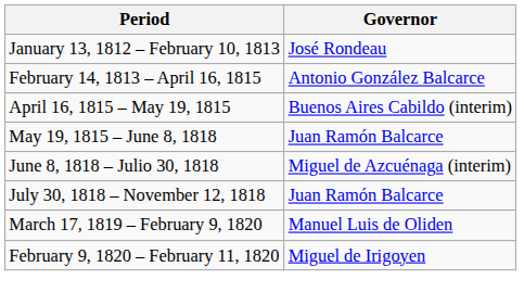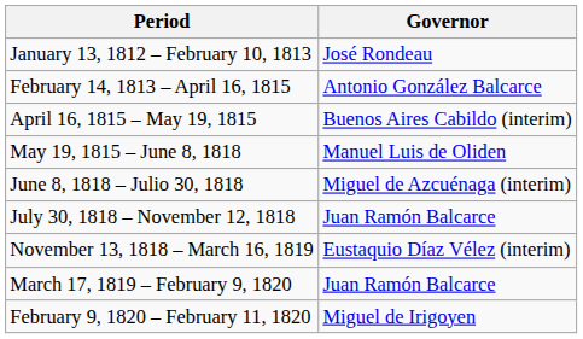 <table class="wikitable" style="font-size: 95%;">
 <tr>
 <th>Period</th>
 <th>Governor</th>
 </tr>
 <tr>
 <td>January 13, 1812 – February 10, 1813</td>
 <td><a href='#'>José Rondeau</a></td>
 </tr>
 <tr>
 <td>February 14, 1813 – April 16, 1815</td>
 <td><a href='#'>Antonio González Balcarce</a></td>
 </tr>
 <tr>
 <td>April 16, 1815 – May 19, 1815</td>
 <td><a href='#'>Buenos Aires Cabildo</a> (interim)</td>
 </tr>
 <tr>
 <td>May 19, 1815 – June 8, 1818</td>
-<td><a href='#'>Juan Ramón Balcarce</a></td>
+<td><a href='#'>Manuel Luis de Oliden</a></td>
 </tr>
 <tr>
 <td>June 8, 1818 – Julio 30, 1818</td>
 <td><a href='#'>Miguel de Azcuénaga</a> (interim)</td>
 </tr>
 <tr>
 <td>July 30, 1818 – November 12, 1818</td>
 <td><a href='#'>Juan Ramón Balcarce</a></td>
 </tr>
 <tr>
+<td>November 13, 1818 – March 16, 1819</td>
+<td><a href='#'>Eustaquio Díaz Vélez</a> (interim)</td>
+</tr>
+<tr>
 <td>March 17, 1819 – February 9, 1820</td>
-<td><a href='#'>Manuel Luis de Oliden</a></td>
+<td><a href='#'>Juan Ramón Balcarce</a></td>
 </tr>
 <tr>
 <td>February 9, 1820 – February 11, 1820</td>
 <td><a href='#'>Miguel de Irigoyen</a></td>
 </tr>
 </table>
